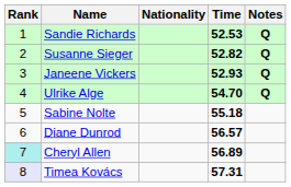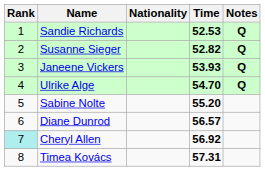 <table class="wikitable sortable" style="text-align:center">
 <tr>
 <th>Rank</th>
 <th>Name</th>
 <th>Nationality</th>
 <th>Time</th>
 <th>Notes</th>
 </tr>
 <tr bgcolor=ccffcc>
 <td>1</td>
 <td align=left><a href='#'>Sandie Richards</a></td>
 <td align=left></td>
 <td><strong>52.53</strong></td>
 <td><strong>Q</strong></td>
 </tr>
 <tr bgcolor=ccffcc>
 <td>2</td>
 <td align=left><a href='#'>Susanne Sieger</a></td>
 <td align=left></td>
 <td><strong>52.82</strong></td>
 <td><strong>Q</strong></td>
 </tr>
 <tr bgcolor=ccffcc>
 <td>3</td>
 <td align=left><a href='#'>Janeene Vickers</a></td>
 <td align=left></td>
-<td><strong>52.93</strong></td>
+<td><strong>53.93</strong></td>
 <td><strong>Q</strong></td>
 </tr>
 <tr bgcolor=ccffcc>
 <td>4</td>
 <td align=left><a href='#'>Ulrike Alge</a></td>
 <td align=left></td>
 <td><strong>54.70</strong></td>
 <td><strong>Q</strong></td>
 </tr>
 <tr>
 <td>5</td>
 <td align=left><a href='#'>Sabine Nolte</a></td>
 <td align=left></td>
-<td><strong>55.18</strong></td>
+<td><strong>55.20</strong></td>
 <td></td>
 </tr>
 <tr>
 <td>6</td>
 <td align=left><a href='#'>Diane Dunrod</a></td>
 <td align=left></td>
 <td><strong>56.57</strong></td>
 <td></td>
 </tr>
 <tr>
 <td style="background: paleturquoise;">7</td>
 <td align=left><a href='#'>Cheryl Allen</a></td>
 <td align=left></td>
-<td><strong>56.89</strong></td>
+<td><strong>56.92</strong></td>
 <td></td>
 </tr>
 <tr>
-<td style="background: lavender;">8</td>
+<td>8</td>
 <td align=left><a href='#'>Timea Kovács</a></td>
 <td align=left></td>
 <td><strong>57.31</strong></td>
 <td></td>
 </tr>
 </table>
